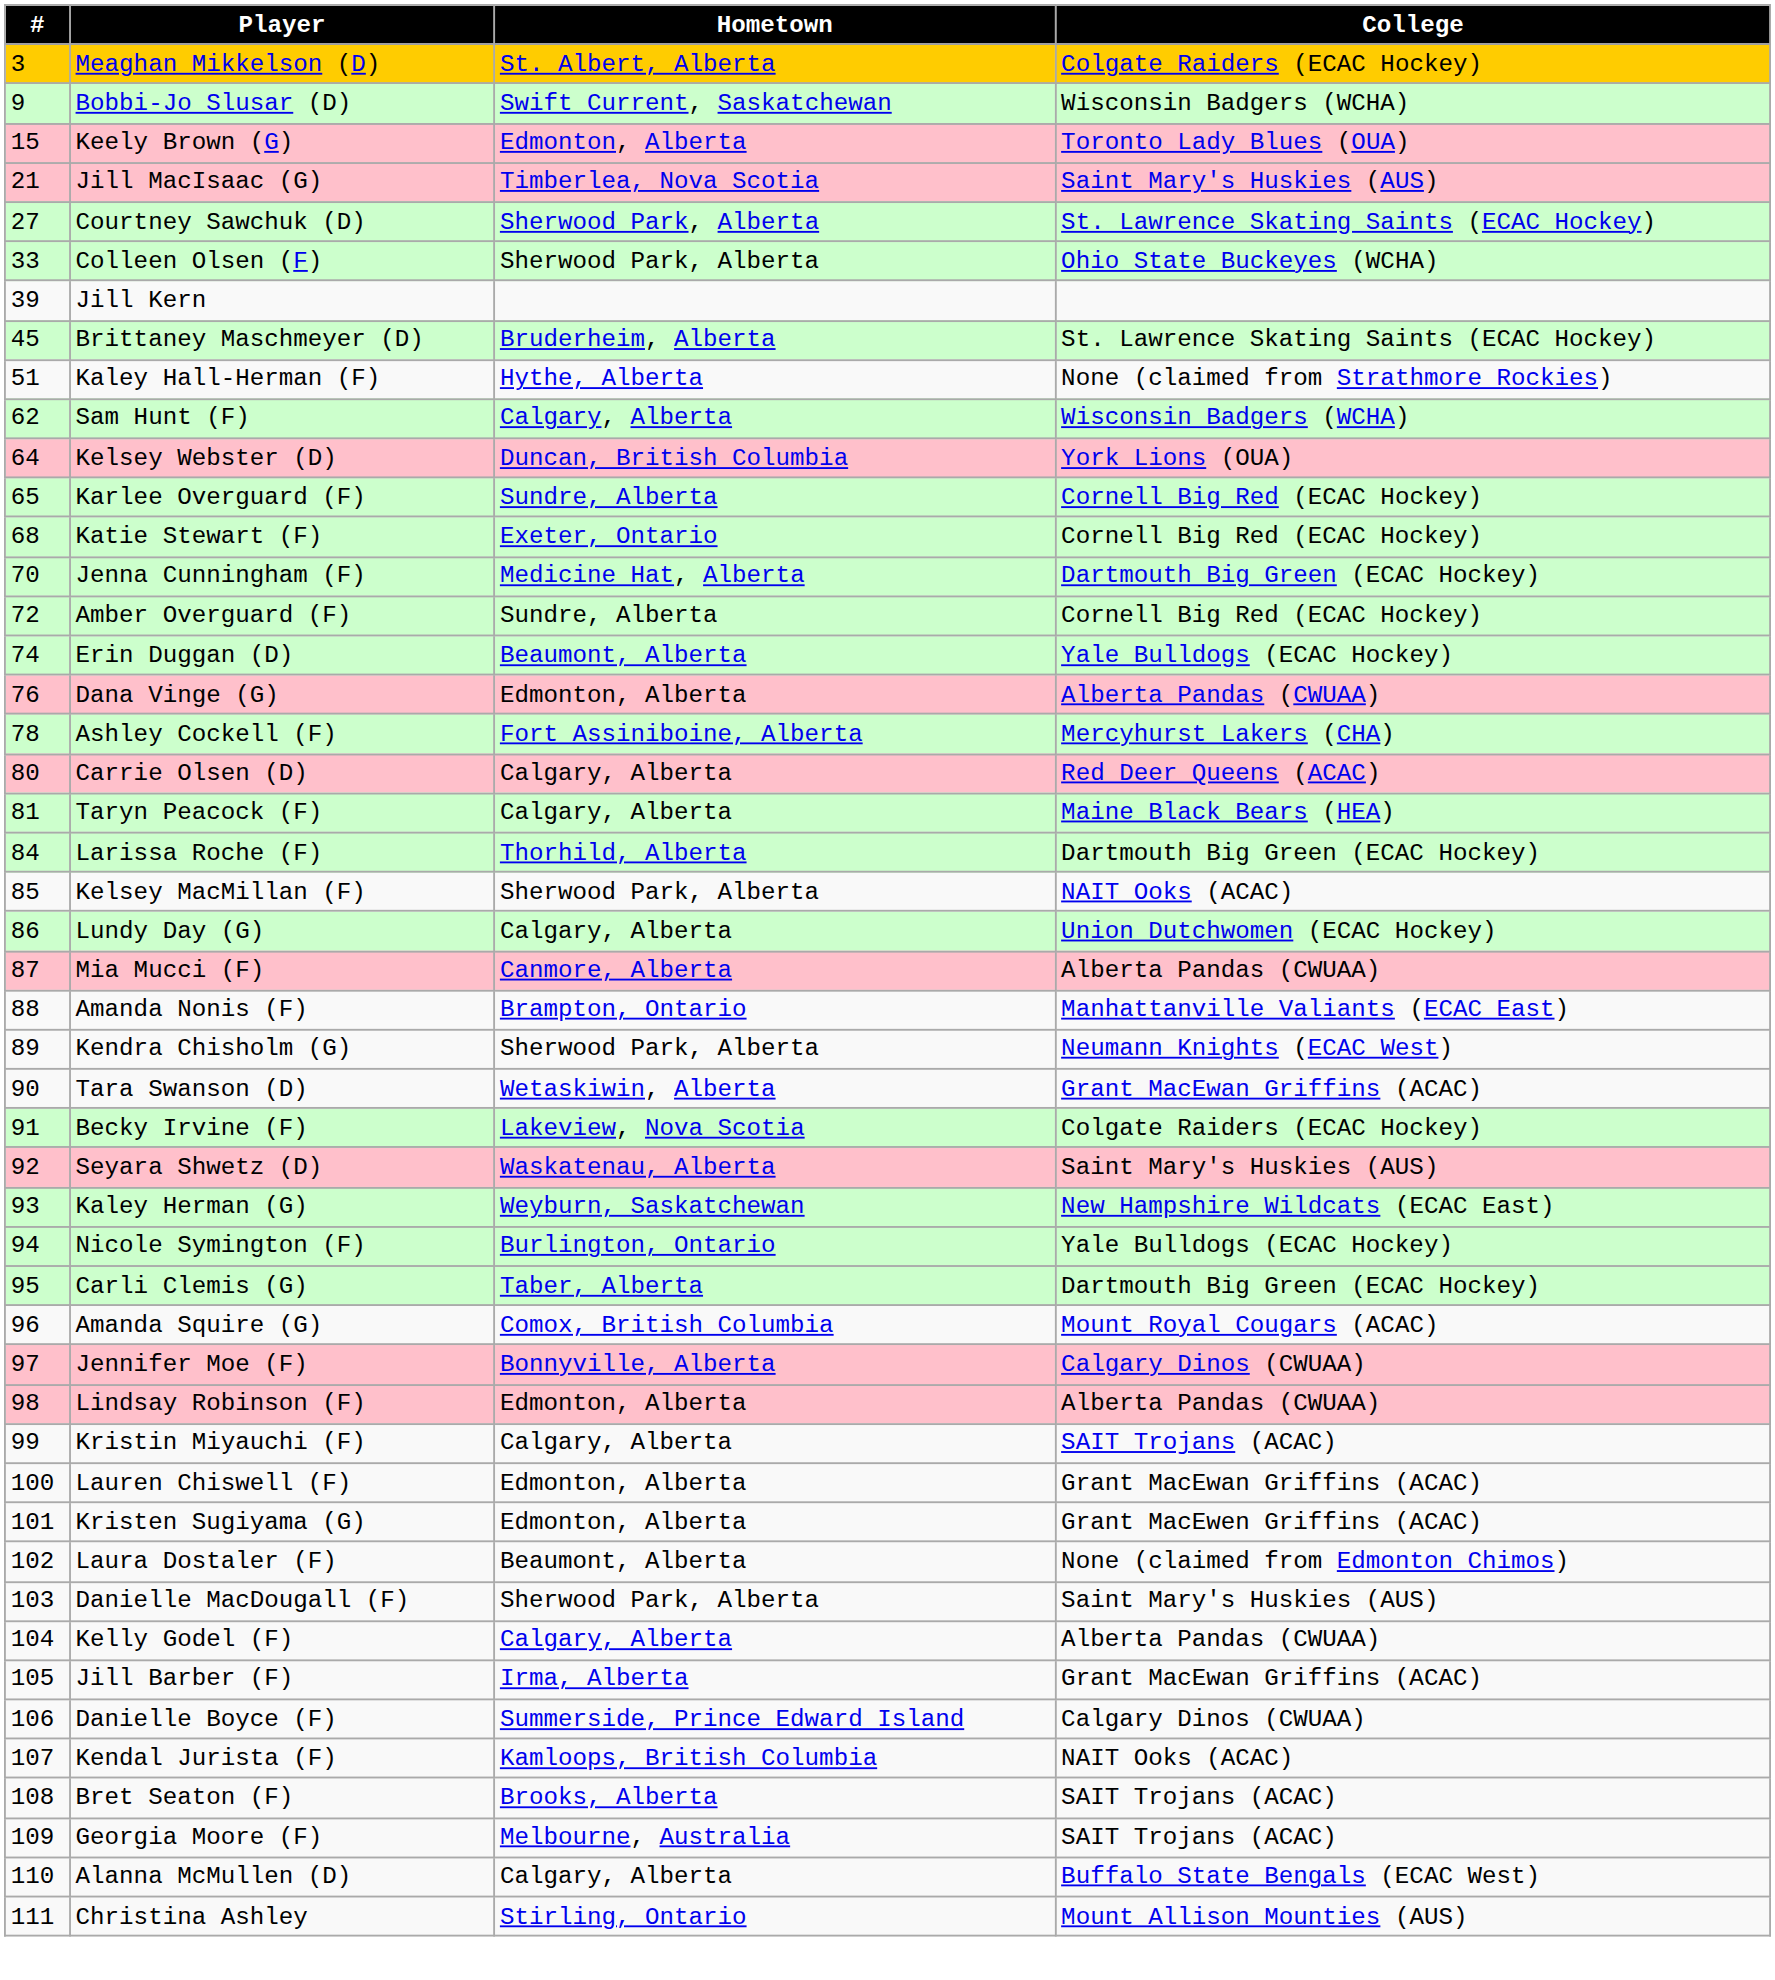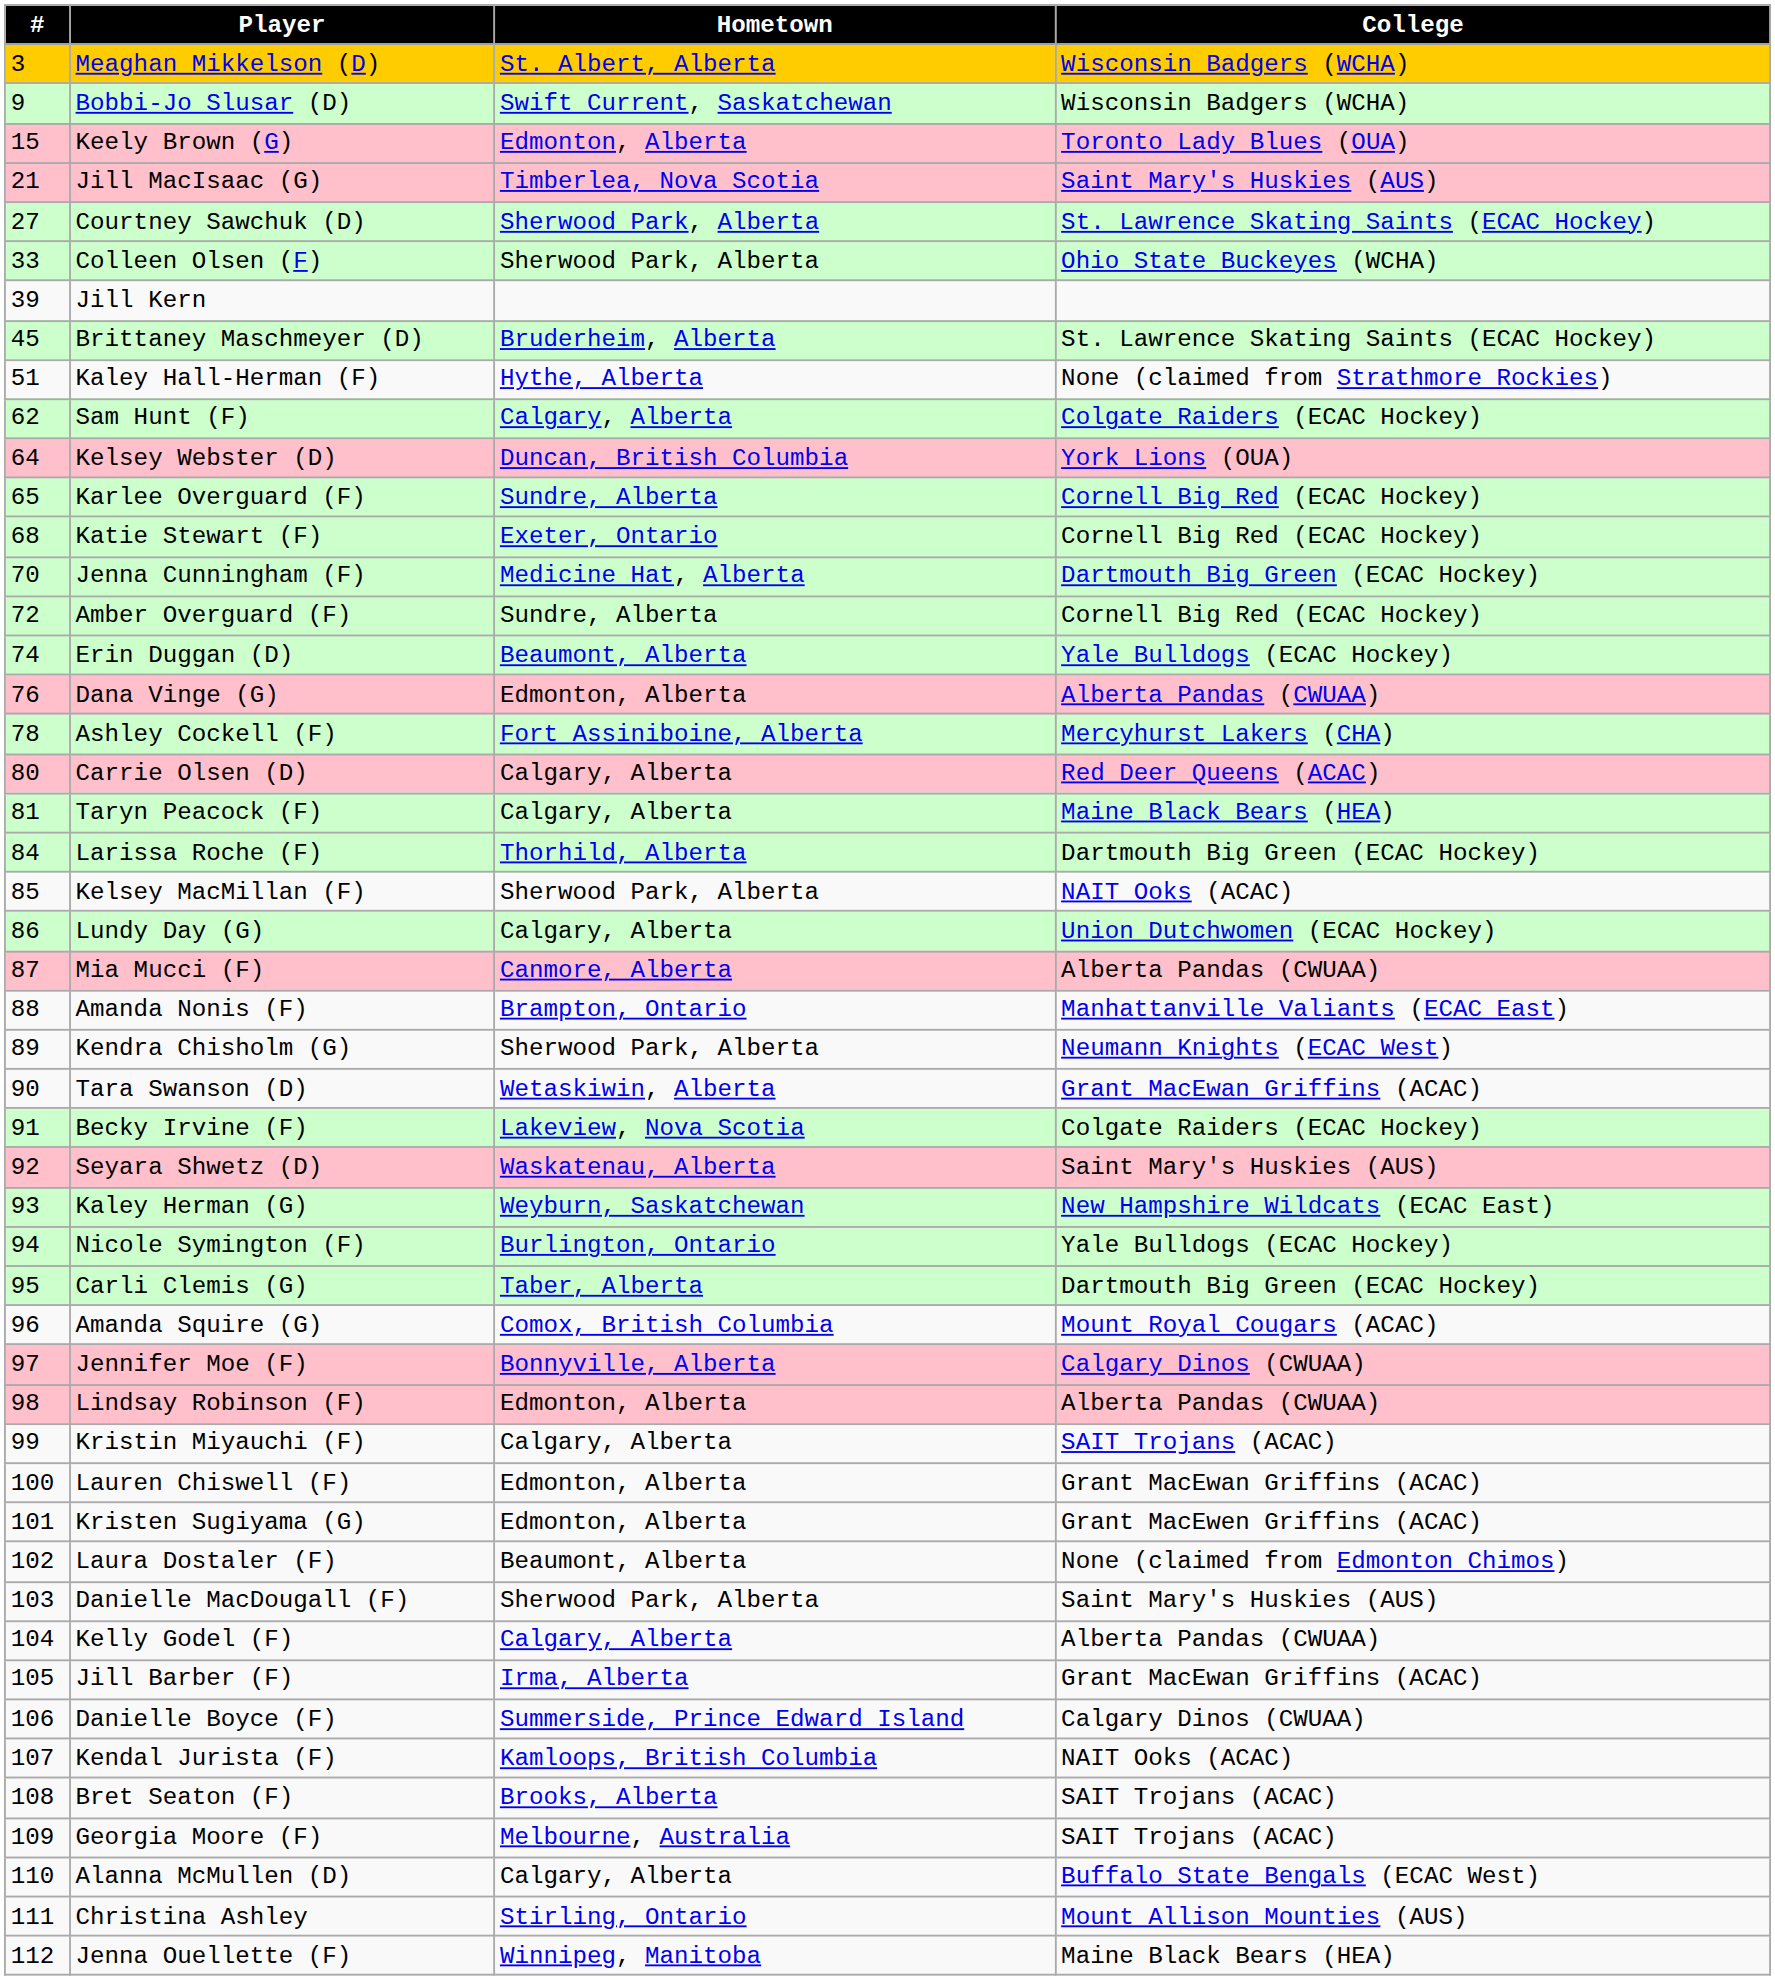 <table class="wikitable" width="60%">
 <tr align="center"  style="background:black;color:#FFFFFF;">
 <td><strong>#</strong></td>
 <td><strong>Player</strong></td>
 <td><strong>Hometown</strong></td>
 <td><strong>College</strong></td>
 </tr>
 <tr bgcolor="#FFCC00">
 <td>3</td>
 <td><a href='#'>Meaghan Mikkelson</a> (<a href='#'>D</a>)</td>
 <td> <a href='#'>St. Albert, Alberta</a></td>
-<td><a href='#'>Colgate Raiders</a> (ECAC Hockey)</td>
+<td><a href='#'>Wisconsin Badgers</a> (<a href='#'>WCHA</a>)</td>
 </tr>
 <tr bgcolor="CCFFCC">
 <td>9</td>
 <td><a href='#'>Bobbi-Jo Slusar</a> (D)</td>
 <td> <a href='#'>Swift Current</a>, <a href='#'>Saskatchewan</a></td>
 <td>Wisconsin Badgers (WCHA)</td>
 </tr>
 <tr bgcolor="pink">
 <td>15</td>
 <td>Keely Brown (<a href='#'>G</a>)</td>
 <td> <a href='#'>Edmonton</a>, <a href='#'>Alberta</a></td>
 <td><a href='#'>Toronto Lady Blues</a> (<a href='#'>OUA</a>)</td>
 </tr>
 <tr bgcolor="pink">
 <td>21</td>
 <td>Jill MacIsaac (G)</td>
 <td> <a href='#'>Timberlea, Nova Scotia</a></td>
 <td><a href='#'>Saint Mary's Huskies</a> (<a href='#'>AUS</a>)</td>
 </tr>
 <tr bgcolor="CCFFCC">
 <td>27</td>
 <td>Courtney Sawchuk (D)</td>
 <td> <a href='#'>Sherwood Park</a>, <a href='#'>Alberta</a></td>
 <td><a href='#'>St. Lawrence Skating Saints</a> (<a href='#'>ECAC Hockey</a>)</td>
 </tr>
 <tr bgcolor="CCFFCC">
 <td>33</td>
 <td>Colleen Olsen (<a href='#'>F</a>)</td>
 <td> Sherwood Park, Alberta</td>
 <td><a href='#'>Ohio State Buckeyes</a> (WCHA)</td>
 </tr>
 <tr>
 <td>39</td>
 <td>Jill Kern</td>
 <td></td>
 <td></td>
 </tr>
 <tr bgcolor="CCFFCC">
 <td>45</td>
 <td>Brittaney Maschmeyer (D)</td>
 <td> <a href='#'>Bruderheim</a>, <a href='#'>Alberta</a></td>
 <td>St. Lawrence Skating Saints (ECAC Hockey)</td>
 </tr>
 <tr>
 <td>51</td>
 <td>Kaley Hall-Herman (F)</td>
 <td> <a href='#'>Hythe, Alberta</a></td>
 <td>None (claimed from <a href='#'>Strathmore Rockies</a>)</td>
 </tr>
 <tr bgcolor="CCFFCC">
 <td>62</td>
 <td>Sam Hunt (F)</td>
 <td> <a href='#'>Calgary</a>, <a href='#'>Alberta</a></td>
-<td><a href='#'>Wisconsin Badgers</a> (<a href='#'>WCHA</a>)</td>
+<td><a href='#'>Colgate Raiders</a> (ECAC Hockey)</td>
 </tr>
 <tr bgcolor="pink">
 <td>64</td>
 <td>Kelsey Webster (D)</td>
 <td> <a href='#'>Duncan, British Columbia</a></td>
 <td><a href='#'>York Lions</a> (OUA)</td>
 </tr>
 <tr bgcolor="CCFFCC">
 <td>65</td>
 <td>Karlee Overguard (F)</td>
 <td> <a href='#'>Sundre, Alberta</a></td>
 <td><a href='#'>Cornell Big Red</a> (ECAC Hockey)</td>
 </tr>
 <tr bgcolor="CCFFCC">
 <td>68</td>
 <td>Katie Stewart (F)</td>
 <td> <a href='#'>Exeter, Ontario</a></td>
 <td>Cornell Big Red (ECAC Hockey)</td>
 </tr>
 <tr bgcolor="CCFFCC">
 <td>70</td>
 <td>Jenna Cunningham (F)</td>
 <td> <a href='#'>Medicine Hat</a>, <a href='#'>Alberta</a></td>
 <td><a href='#'>Dartmouth Big Green</a> (ECAC Hockey)</td>
 </tr>
 <tr bgcolor="CCFFCC">
 <td>72</td>
 <td>Amber Overguard (F)</td>
 <td> Sundre, Alberta</td>
 <td>Cornell Big Red (ECAC Hockey)</td>
 </tr>
 <tr bgcolor="CCFFCC">
 <td>74</td>
 <td>Erin Duggan (D)</td>
 <td> <a href='#'>Beaumont, Alberta</a></td>
 <td><a href='#'>Yale Bulldogs</a> (ECAC Hockey)</td>
 </tr>
 <tr bgcolor="pink">
 <td>76</td>
 <td>Dana Vinge (G)</td>
 <td> Edmonton, Alberta</td>
 <td><a href='#'>Alberta Pandas</a> (<a href='#'>CWUAA</a>)</td>
 </tr>
 <tr bgcolor="#CCFFCC">
 <td>78</td>
 <td>Ashley Cockell (F)</td>
 <td> <a href='#'>Fort Assiniboine, Alberta</a></td>
 <td><a href='#'>Mercyhurst Lakers</a> (<a href='#'>CHA</a>)</td>
 </tr>
 <tr bgcolor="pink">
 <td>80</td>
 <td>Carrie Olsen (D)</td>
 <td> Calgary, Alberta</td>
 <td><a href='#'>Red Deer Queens</a> (<a href='#'>ACAC</a>)</td>
 </tr>
 <tr bgcolor="#CCFFCC">
 <td>81</td>
 <td>Taryn Peacock (F)</td>
 <td> Calgary, Alberta</td>
 <td><a href='#'>Maine Black Bears</a> (<a href='#'>HEA</a>)</td>
 </tr>
 <tr bgcolor="#CCFFCC">
 <td>84</td>
 <td>Larissa Roche (F)</td>
 <td> <a href='#'>Thorhild, Alberta</a></td>
 <td>Dartmouth Big Green (ECAC Hockey)</td>
 </tr>
 <tr>
 <td>85</td>
 <td>Kelsey MacMillan (F)</td>
 <td> Sherwood Park, Alberta</td>
 <td><a href='#'>NAIT Ooks</a> (ACAC)</td>
 </tr>
 <tr bgcolor="#CCFFCC">
 <td>86</td>
 <td>Lundy Day (G)</td>
 <td> Calgary, Alberta</td>
 <td><a href='#'>Union Dutchwomen</a> (ECAC Hockey)</td>
 </tr>
 <tr bgcolor="pink">
 <td>87</td>
 <td>Mia Mucci (F)</td>
 <td> <a href='#'>Canmore, Alberta</a></td>
 <td>Alberta Pandas (CWUAA)</td>
 </tr>
 <tr>
 <td>88</td>
 <td>Amanda Nonis (F)</td>
 <td> <a href='#'>Brampton, Ontario</a></td>
 <td><a href='#'>Manhattanville Valiants</a> (<a href='#'>ECAC East</a>)</td>
 </tr>
 <tr>
 <td>89</td>
 <td>Kendra Chisholm (G)</td>
 <td> Sherwood Park, Alberta</td>
 <td><a href='#'>Neumann Knights</a> (<a href='#'>ECAC West</a>)</td>
 </tr>
 <tr>
 <td>90</td>
 <td>Tara Swanson (D)</td>
 <td> <a href='#'>Wetaskiwin</a>, <a href='#'>Alberta</a></td>
 <td><a href='#'>Grant MacEwan Griffins</a> (ACAC)</td>
 </tr>
 <tr bgcolor="#CCFFCC">
 <td>91</td>
 <td>Becky Irvine (F)</td>
 <td> <a href='#'>Lakeview</a>, <a href='#'>Nova Scotia</a></td>
 <td>Colgate Raiders (ECAC Hockey)</td>
 </tr>
 <tr bgcolor="pink">
 <td>92</td>
 <td>Seyara Shwetz (D)</td>
 <td> <a href='#'>Waskatenau, Alberta</a></td>
 <td>Saint Mary's Huskies (AUS)</td>
 </tr>
 <tr bgcolor="#CCFFCC">
 <td>93</td>
 <td>Kaley Herman (G)</td>
 <td> <a href='#'>Weyburn, Saskatchewan</a></td>
 <td><a href='#'>New Hampshire Wildcats</a> (ECAC East)</td>
 </tr>
 <tr bgcolor="#CCFFCC">
 <td>94</td>
 <td>Nicole Symington (F)</td>
 <td> <a href='#'>Burlington, Ontario</a></td>
 <td>Yale Bulldogs (ECAC Hockey)</td>
 </tr>
 <tr bgcolor="#CCFFCC">
 <td>95</td>
 <td>Carli Clemis (G)</td>
 <td> <a href='#'>Taber, Alberta</a></td>
 <td>Dartmouth Big Green (ECAC Hockey)</td>
 </tr>
 <tr>
 <td>96</td>
 <td>Amanda Squire (G)</td>
 <td> <a href='#'>Comox, British Columbia</a></td>
 <td><a href='#'>Mount Royal Cougars</a> (ACAC)</td>
 </tr>
 <tr bgcolor="pink">
 <td>97</td>
 <td>Jennifer Moe (F)</td>
 <td> <a href='#'>Bonnyville, Alberta</a></td>
 <td><a href='#'>Calgary Dinos</a> (CWUAA)</td>
 </tr>
 <tr bgcolor="pink">
 <td>98</td>
 <td>Lindsay Robinson (F)</td>
 <td> Edmonton, Alberta</td>
 <td>Alberta Pandas (CWUAA)</td>
 </tr>
 <tr>
 <td>99</td>
 <td>Kristin Miyauchi (F)</td>
 <td> Calgary, Alberta</td>
 <td><a href='#'>SAIT Trojans</a> (ACAC)</td>
 </tr>
 <tr>
 <td>100</td>
 <td>Lauren Chiswell (F)</td>
 <td> Edmonton, Alberta</td>
 <td>Grant MacEwan Griffins (ACAC)</td>
 </tr>
 <tr>
 <td>101</td>
 <td>Kristen Sugiyama (G)</td>
 <td> Edmonton, Alberta</td>
 <td>Grant MacEwen Griffins (ACAC)</td>
 </tr>
 <tr>
 <td>102</td>
 <td>Laura Dostaler (F)</td>
 <td> Beaumont, Alberta</td>
 <td>None (claimed from <a href='#'>Edmonton Chimos</a>)</td>
 </tr>
 <tr>
 <td>103</td>
 <td>Danielle MacDougall (F)</td>
 <td> Sherwood Park, Alberta</td>
 <td>Saint Mary's Huskies (AUS)</td>
 </tr>
 <tr>
 <td>104</td>
 <td>Kelly Godel (F)</td>
 <td> <a href='#'>Calgary, Alberta</a></td>
 <td>Alberta Pandas (CWUAA)</td>
 </tr>
 <tr>
 <td>105</td>
 <td>Jill Barber (F)</td>
 <td> <a href='#'>Irma, Alberta</a></td>
 <td>Grant MacEwan Griffins (ACAC)</td>
 </tr>
 <tr>
 <td>106</td>
 <td>Danielle Boyce (F)</td>
 <td> <a href='#'>Summerside, Prince Edward Island</a></td>
 <td>Calgary Dinos (CWUAA)</td>
 </tr>
 <tr>
 <td>107</td>
 <td>Kendal Jurista (F)</td>
 <td> <a href='#'>Kamloops, British Columbia</a></td>
 <td>NAIT Ooks (ACAC)</td>
 </tr>
 <tr>
 <td>108</td>
 <td>Bret Seaton (F)</td>
 <td> <a href='#'>Brooks, Alberta</a></td>
 <td>SAIT Trojans (ACAC)</td>
 </tr>
 <tr>
 <td>109</td>
 <td>Georgia Moore (F)</td>
 <td> <a href='#'>Melbourne</a>, <a href='#'>Australia</a></td>
 <td>SAIT Trojans (ACAC)</td>
 </tr>
 <tr>
 <td>110</td>
 <td>Alanna McMullen (D)</td>
 <td> Calgary, Alberta</td>
 <td><a href='#'>Buffalo State Bengals</a> (ECAC West)</td>
 </tr>
 <tr>
 <td>111</td>
 <td>Christina Ashley</td>
 <td> <a href='#'>Stirling, Ontario</a></td>
 <td><a href='#'>Mount Allison Mounties</a> (AUS)</td>
 </tr>
+<tr>
+<td>112</td>
+<td>Jenna Ouellette (F)</td>
+<td> <a href='#'>Winnipeg</a>, <a href='#'>Manitoba</a></td>
+<td>Maine Black Bears (HEA)</td>
+</tr>
 </table>
